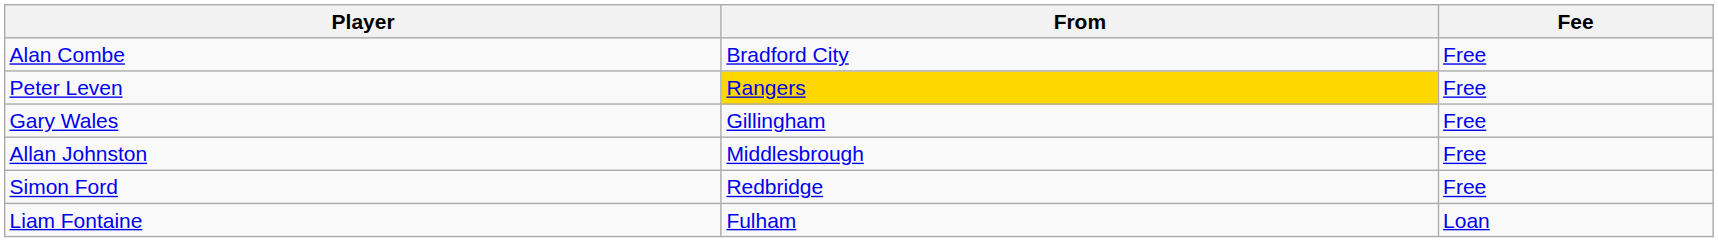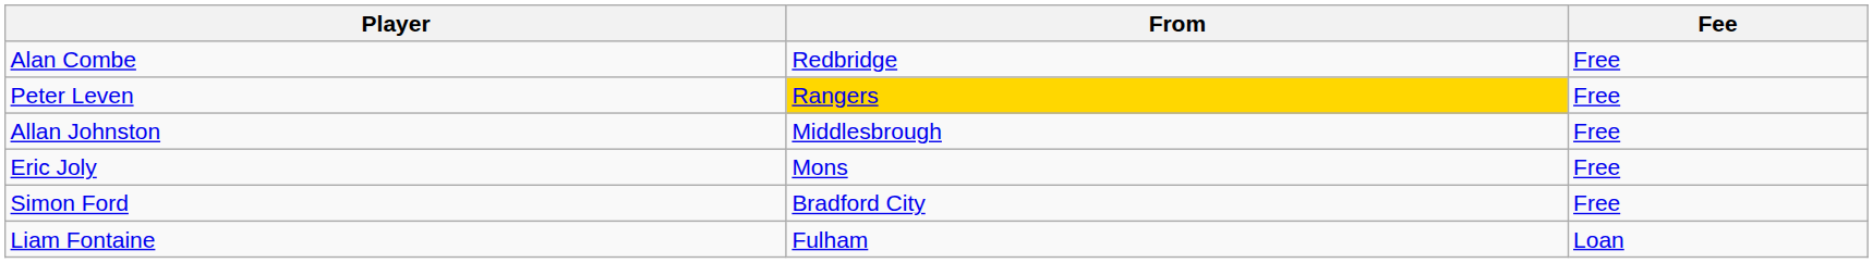 <table class="wikitable" style="text-align:center; font-size:95%;width:98%; text-align:left">
 <tr>
 <th>Player</th>
 <th>From</th>
 <th>Fee</th>
 </tr>
 <tr>
 <td> <a href='#'>Alan Combe</a></td>
-<td> <a href='#'>Bradford City</a></td>
+<td> <a href='#'>Redbridge</a></td>
 <td><a href='#'>Free</a></td>
 </tr>
 <tr>
 <td> <a href='#'>Peter Leven</a></td>
 <td style="background: gold;"> <a href='#'>Rangers</a></td>
 <td><a href='#'>Free</a></td>
 </tr>
 <tr>
-<td> <a href='#'>Gary Wales</a></td>
-<td> <a href='#'>Gillingham</a></td>
-<td><a href='#'>Free</a></td>
-</tr>
-<tr>
 <td> <a href='#'>Allan Johnston</a></td>
 <td> <a href='#'>Middlesbrough</a></td>
 <td><a href='#'>Free</a></td>
 </tr>
 <tr>
+<td> <a href='#'>Eric Joly</a></td>
+<td> <a href='#'>Mons</a></td>
+<td><a href='#'>Free</a></td>
+</tr>
+<tr>
 <td> <a href='#'>Simon Ford</a></td>
-<td> <a href='#'>Redbridge</a></td>
+<td> <a href='#'>Bradford City</a></td>
 <td><a href='#'>Free</a></td>
 </tr>
 <tr>
 <td> <a href='#'>Liam Fontaine</a></td>
 <td> <a href='#'>Fulham</a></td>
 <td><a href='#'>Loan</a></td>
 </tr>
 </table>
